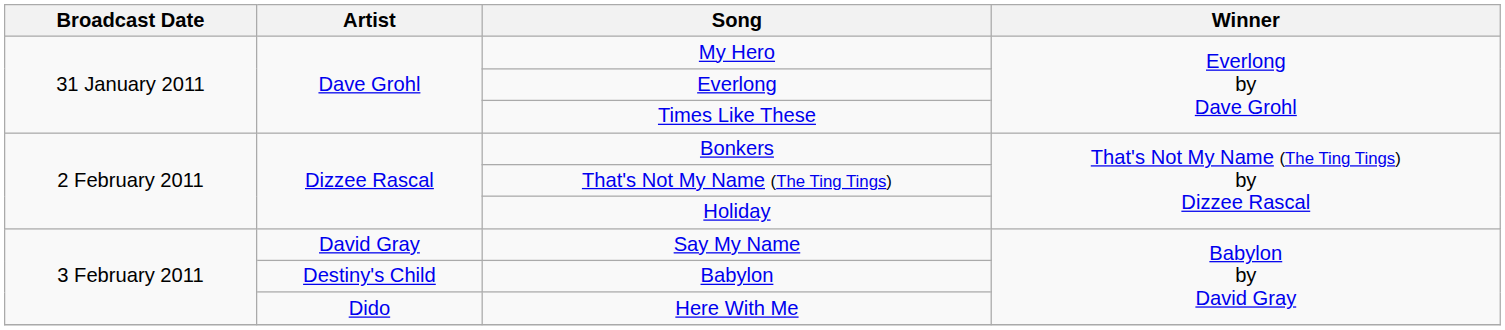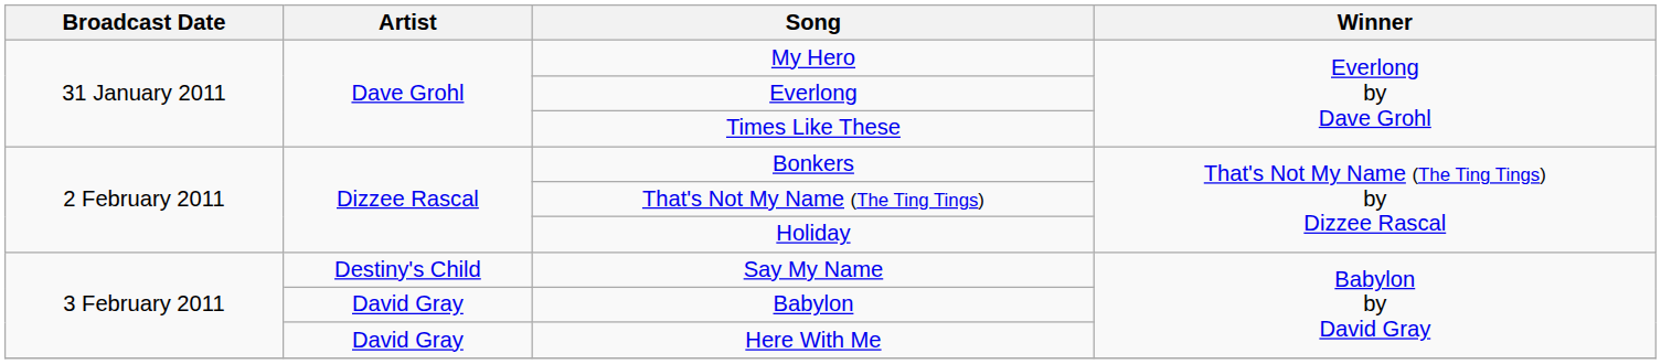 <table class="wikitable" style="text-align:center" width=75%>
 <tr>
 <th>Broadcast Date</th>
 <th>Artist</th>
 <th>Song</th>
 <th>Winner</th>
 </tr>
 <tr>
 <td Rowspan='3'>31 January 2011</td>
 <td Rowspan='3'><a href='#'>Dave Grohl</a></td>
 <td><a href='#'>My Hero</a></td>
 <td Rowspan='3'><a href='#'>Everlong</a><br>by<br><a href='#'>Dave Grohl</a></td>
 </tr>
 <tr>
 <td><a href='#'>Everlong</a></td>
 </tr>
 <tr>
 <td><a href='#'>Times Like These</a></td>
 </tr>
 <tr>
 <td Rowspan='3'>2 February 2011</td>
 <td Rowspan='3'><a href='#'>Dizzee Rascal</a></td>
 <td><a href='#'>Bonkers</a></td>
 <td Rowspan='3'><a href='#'>That's Not My Name</a> <small>(<a href='#'>The Ting Tings</a>)</small><br>by<br><a href='#'>Dizzee Rascal</a></td>
 </tr>
 <tr>
 <td><a href='#'>That's Not My Name</a> <small>(<a href='#'>The Ting Tings</a>)</small></td>
 </tr>
 <tr>
 <td><a href='#'>Holiday</a></td>
 </tr>
 <tr>
 <td Rowspan='3'>3 February 2011</td>
-<td><a href='#'>David Gray</a></td>
+<td><a href='#'>Destiny's Child</a></td>
 <td><a href='#'>Say My Name</a></td>
 <td Rowspan='3'><a href='#'>Babylon</a><br>by<br><a href='#'>David Gray</a></td>
 </tr>
 <tr>
-<td><a href='#'>Destiny's Child</a></td>
+<td><a href='#'>David Gray</a></td>
 <td><a href='#'>Babylon</a></td>
 </tr>
 <tr>
-<td><a href='#'>Dido</a></td>
+<td><a href='#'>David Gray</a></td>
 <td><a href='#'>Here With Me</a></td>
 </tr>
 <tr>
 </tr>
 </table>
